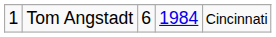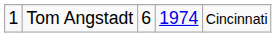 <table class="wikitable">
 <tr>
 </tr>
 <tr>
 <td>1</td>
 <td>Tom Angstadt</td>
 <td>6</td>
-<td><a href='#'>1984</a></td>
+<td><a href='#'>1974</a></td>
 <td style="font-size:80%;">Cincinnati</td>
 </tr>
 </table>
